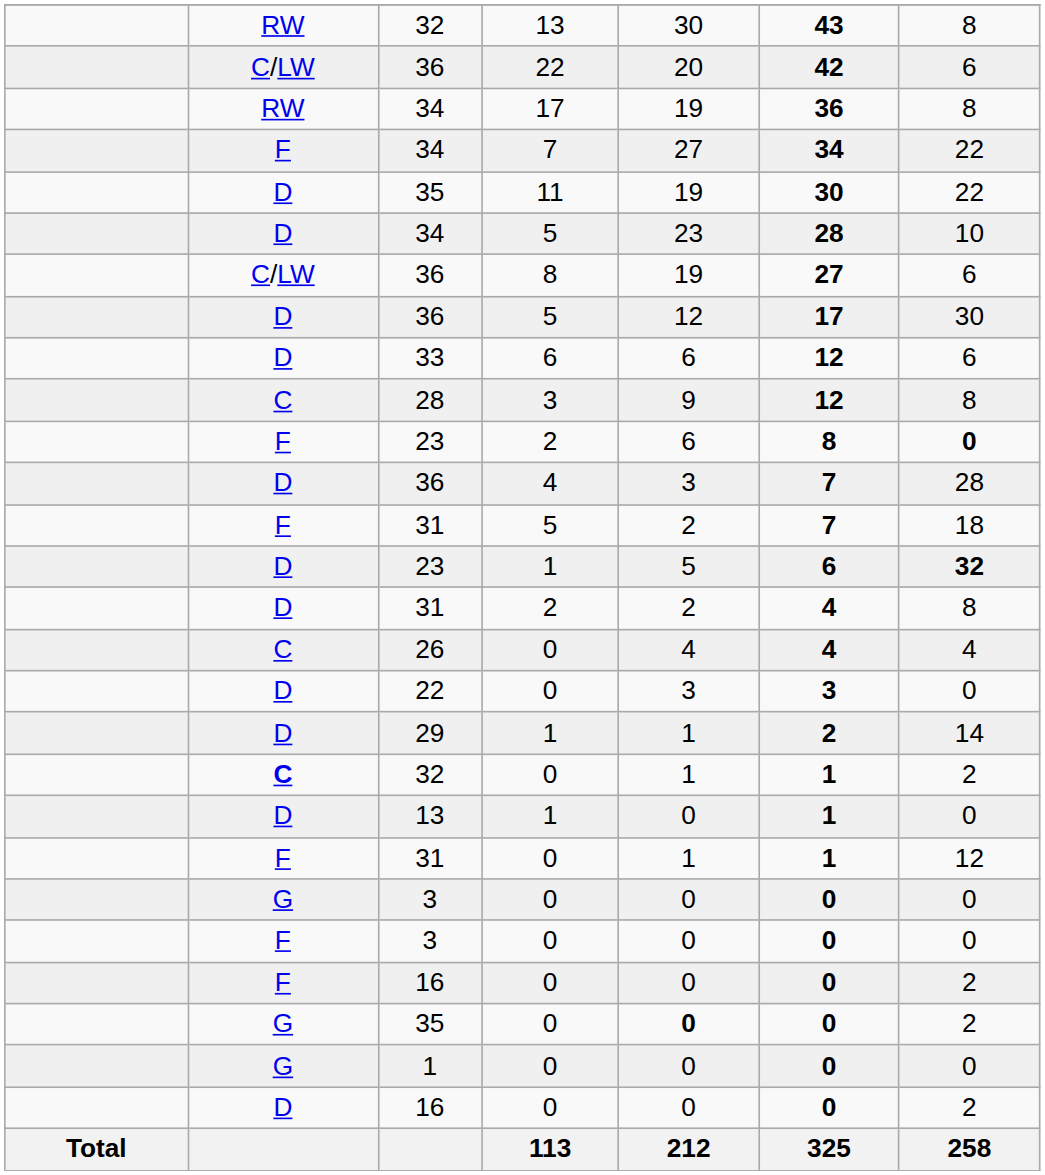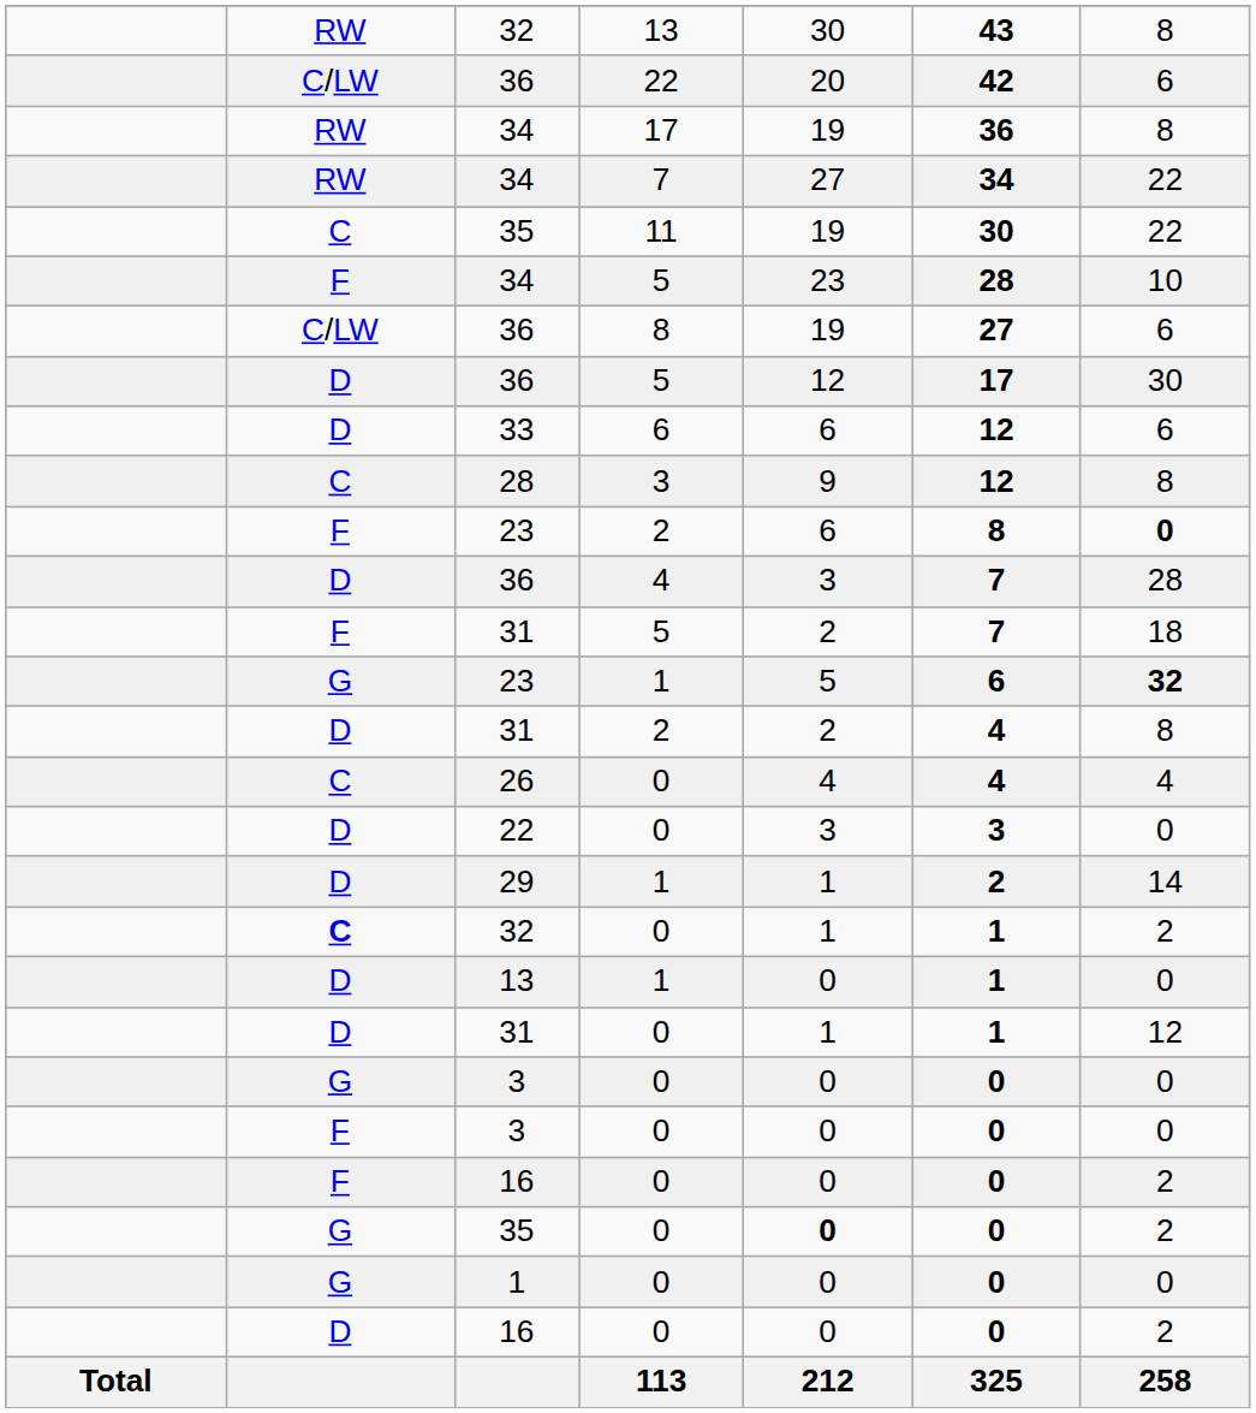 <table class="wikitable sortable" width ="50%">
 <tr align="center">
 </tr>
 <tr align="center" bgcolor="">
 <td></td>
 <td><a href='#'>RW</a></td>
 <td>32</td>
 <td>13</td>
 <td>30</td>
 <td><strong>43</strong></td>
 <td>8</td>
 </tr>
 <tr align="center" bgcolor="f0f0f0">
 <td></td>
 <td><a href='#'>C</a>/<a href='#'>LW</a></td>
 <td>36</td>
 <td>22</td>
 <td>20</td>
 <td><strong>42</strong></td>
 <td>6</td>
 </tr>
 <tr align="center" bgcolor="">
 <td></td>
 <td><a href='#'>RW</a></td>
 <td>34</td>
 <td>17</td>
 <td>19</td>
 <td><strong>36</strong></td>
 <td>8</td>
 </tr>
 <tr align="center" bgcolor="f0f0f0">
 <td></td>
-<td><a href='#'>F</a></td>
+<td><a href='#'>RW</a></td>
 <td>34</td>
 <td>7</td>
 <td>27</td>
 <td><strong>34</strong></td>
 <td>22</td>
 </tr>
 <tr align="center" bgcolor="">
 <td></td>
-<td><a href='#'>D</a></td>
+<td><a href='#'>C</a></td>
 <td>35</td>
 <td>11</td>
 <td>19</td>
 <td><strong>30</strong></td>
 <td>22</td>
 </tr>
 <tr align="center" bgcolor="f0f0f0">
 <td></td>
-<td><a href='#'>D</a></td>
+<td><a href='#'>F</a></td>
 <td>34</td>
 <td>5</td>
 <td>23</td>
 <td><strong>28</strong></td>
 <td>10</td>
 </tr>
 <tr align="center" bgcolor="">
 <td></td>
 <td><a href='#'>C</a>/<a href='#'>LW</a></td>
 <td>36</td>
 <td>8</td>
 <td>19</td>
 <td><strong>27</strong></td>
 <td>6</td>
 </tr>
 <tr align="center" bgcolor="f0f0f0">
 <td></td>
 <td><a href='#'>D</a></td>
 <td>36</td>
 <td>5</td>
 <td>12</td>
 <td><strong>17</strong></td>
 <td>30</td>
 </tr>
 <tr align="center" bgcolor="">
 <td></td>
 <td><a href='#'>D</a></td>
 <td>33</td>
 <td>6</td>
 <td>6</td>
 <td><strong>12</strong></td>
 <td>6</td>
 </tr>
 <tr align="center" bgcolor="f0f0f0">
 <td></td>
 <td><a href='#'>C</a></td>
 <td>28</td>
 <td>3</td>
 <td>9</td>
 <td><strong>12</strong></td>
 <td>8</td>
 </tr>
 <tr align="center" bgcolor="">
 <td></td>
 <td><a href='#'>F</a></td>
 <td>23</td>
 <td>2</td>
 <td>6</td>
 <td><strong>8</strong></td>
 <td><strong>0</strong></td>
 </tr>
 <tr align="center" bgcolor="f0f0f0">
 <td></td>
 <td><a href='#'>D</a></td>
 <td>36</td>
 <td>4</td>
 <td>3</td>
 <td><strong>7</strong></td>
 <td>28</td>
 </tr>
 <tr align="center" bgcolor="">
 <td></td>
 <td><a href='#'>F</a></td>
 <td>31</td>
 <td>5</td>
 <td>2</td>
 <td><strong>7</strong></td>
 <td>18</td>
 </tr>
 <tr align="center" bgcolor="f0f0f0">
 <td></td>
-<td><a href='#'>D</a></td>
+<td><a href='#'>G</a></td>
 <td>23</td>
 <td>1</td>
 <td>5</td>
 <td><strong>6</strong></td>
 <td><strong>32</strong></td>
 </tr>
 <tr align="center" bgcolor="">
 <td></td>
 <td><a href='#'>D</a></td>
 <td>31</td>
 <td>2</td>
 <td>2</td>
 <td><strong>4</strong></td>
 <td>8</td>
 </tr>
 <tr align="center" bgcolor="f0f0f0">
 <td></td>
 <td><a href='#'>C</a></td>
 <td>26</td>
 <td>0</td>
 <td>4</td>
 <td><strong>4</strong></td>
 <td>4</td>
 </tr>
 <tr align="center" bgcolor="">
 <td></td>
 <td><a href='#'>D</a></td>
 <td>22</td>
 <td>0</td>
 <td>3</td>
 <td><strong>3</strong></td>
 <td>0</td>
 </tr>
 <tr align="center" bgcolor="f0f0f0">
 <td></td>
 <td><a href='#'>D</a></td>
 <td>29</td>
 <td>1</td>
 <td>1</td>
 <td><strong>2</strong></td>
 <td>14</td>
 </tr>
 <tr align="center" bgcolor="">
 <td></td>
 <td><strong><a href='#'>C</a></strong></td>
 <td>32</td>
 <td>0</td>
 <td>1</td>
 <td><strong>1</strong></td>
 <td>2</td>
 </tr>
 <tr align="center" bgcolor="f0f0f0">
 <td></td>
 <td><a href='#'>D</a></td>
 <td>13</td>
 <td>1</td>
 <td>0</td>
 <td><strong>1</strong></td>
 <td>0</td>
 </tr>
 <tr align="center" bgcolor="">
 <td></td>
-<td><a href='#'>F</a></td>
+<td><a href='#'>D</a></td>
 <td>31</td>
 <td>0</td>
 <td>1</td>
 <td><strong>1</strong></td>
 <td>12</td>
 </tr>
 <tr align="center" bgcolor="f0f0f0">
 <td></td>
 <td><a href='#'>G</a></td>
 <td>3</td>
 <td>0</td>
 <td>0</td>
 <td><strong>0</strong></td>
 <td>0</td>
 </tr>
 <tr align="center" bgcolor="">
 <td></td>
 <td><a href='#'>F</a></td>
 <td>3</td>
 <td>0</td>
 <td>0</td>
 <td><strong>0</strong></td>
 <td>0</td>
 </tr>
 <tr align="center" bgcolor="f0f0f0">
 <td></td>
 <td><a href='#'>F</a></td>
 <td>16</td>
 <td>0</td>
 <td>0</td>
 <td><strong>0</strong></td>
 <td>2</td>
 </tr>
 <tr align="center" bgcolor="">
 <td></td>
 <td><a href='#'>G</a></td>
 <td>35</td>
 <td>0</td>
 <td><strong>0</strong></td>
 <td><strong>0</strong></td>
 <td>2</td>
 </tr>
 <tr align="center" bgcolor="f0f0f0">
 <td></td>
 <td><a href='#'>G</a></td>
 <td>1</td>
 <td>0</td>
 <td>0</td>
 <td><strong>0</strong></td>
 <td>0</td>
 </tr>
 <tr align="center" bgcolor="">
 <td></td>
 <td><a href='#'>D</a></td>
 <td>16</td>
 <td>0</td>
 <td>0</td>
 <td><strong>0</strong></td>
 <td>2</td>
 </tr>
 <tr>
 <th>Total</th>
 <th></th>
 <th></th>
 <th>113</th>
 <th>212</th>
 <th>325</th>
 <th>258</th>
 </tr>
 </table>
